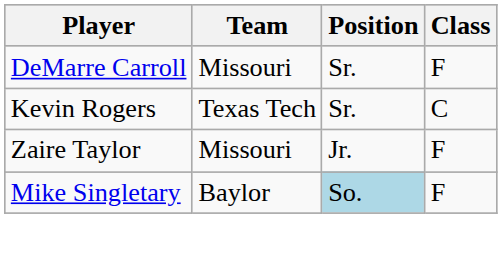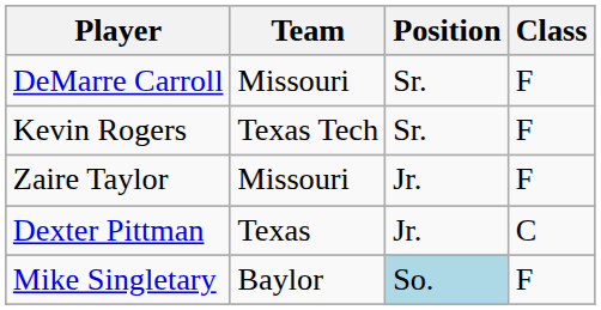 <table class="wikitable">
 <tr>
 <th>Player</th>
 <th>Team</th>
 <th>Position</th>
 <th>Class</th>
 </tr>
 <tr>
 <td><a href='#'>DeMarre Carroll</a></td>
 <td>Missouri</td>
 <td>Sr.</td>
 <td>F</td>
 </tr>
 <tr>
 <td>Kevin Rogers</td>
 <td>Texas Tech</td>
 <td>Sr.</td>
-<td>C</td>
+<td>F</td>
 </tr>
 <tr>
 <td>Zaire Taylor</td>
 <td>Missouri</td>
 <td>Jr.</td>
 <td>F</td>
 </tr>
 <tr>
+<td><a href='#'>Dexter Pittman</a></td>
+<td>Texas</td>
+<td>Jr.</td>
+<td>C</td>
+</tr>
+<tr>
 <td><a href='#'>Mike Singletary</a></td>
 <td>Baylor</td>
 <td style="background: lightblue;">So.</td>
 <td>F</td>
 </tr>
 </table>
